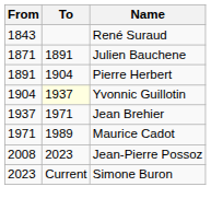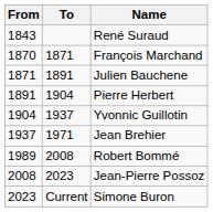 <table class="wikitable">
 <tr>
 <th>From</th>
 <th>To</th>
 <th>Name</th>
 </tr>
 <tr>
 <td>1843</td>
 <td></td>
 <td>René Suraud</td>
+</tr>
+<tr>
+<td>1870</td>
+<td>1871</td>
+<td>François Marchand</td>
 </tr>
 <tr>
 <td>1871</td>
 <td>1891</td>
 <td>Julien Bauchene</td>
 </tr>
 <tr>
 <td>1891</td>
 <td>1904</td>
 <td>Pierre Herbert</td>
 </tr>
 <tr>
 <td>1904</td>
-<td style="background: lightyellow;">1937</td>
+<td>1937</td>
 <td>Yvonnic Guillotin</td>
 </tr>
 <tr>
 <td>1937</td>
 <td>1971</td>
 <td>Jean Brehier</td>
 </tr>
 <tr>
-<td>1971</td>
 <td>1989</td>
-<td>Maurice Cadot</td>
+<td>2008</td>
+<td>Robert Bommé</td>
 </tr>
 <tr>
 <td>2008</td>
 <td>2023</td>
 <td>Jean-Pierre Possoz</td>
 </tr>
 <tr>
 <td>2023</td>
 <td>Current</td>
 <td>Simone Buron</td>
 </tr>
 </table>
